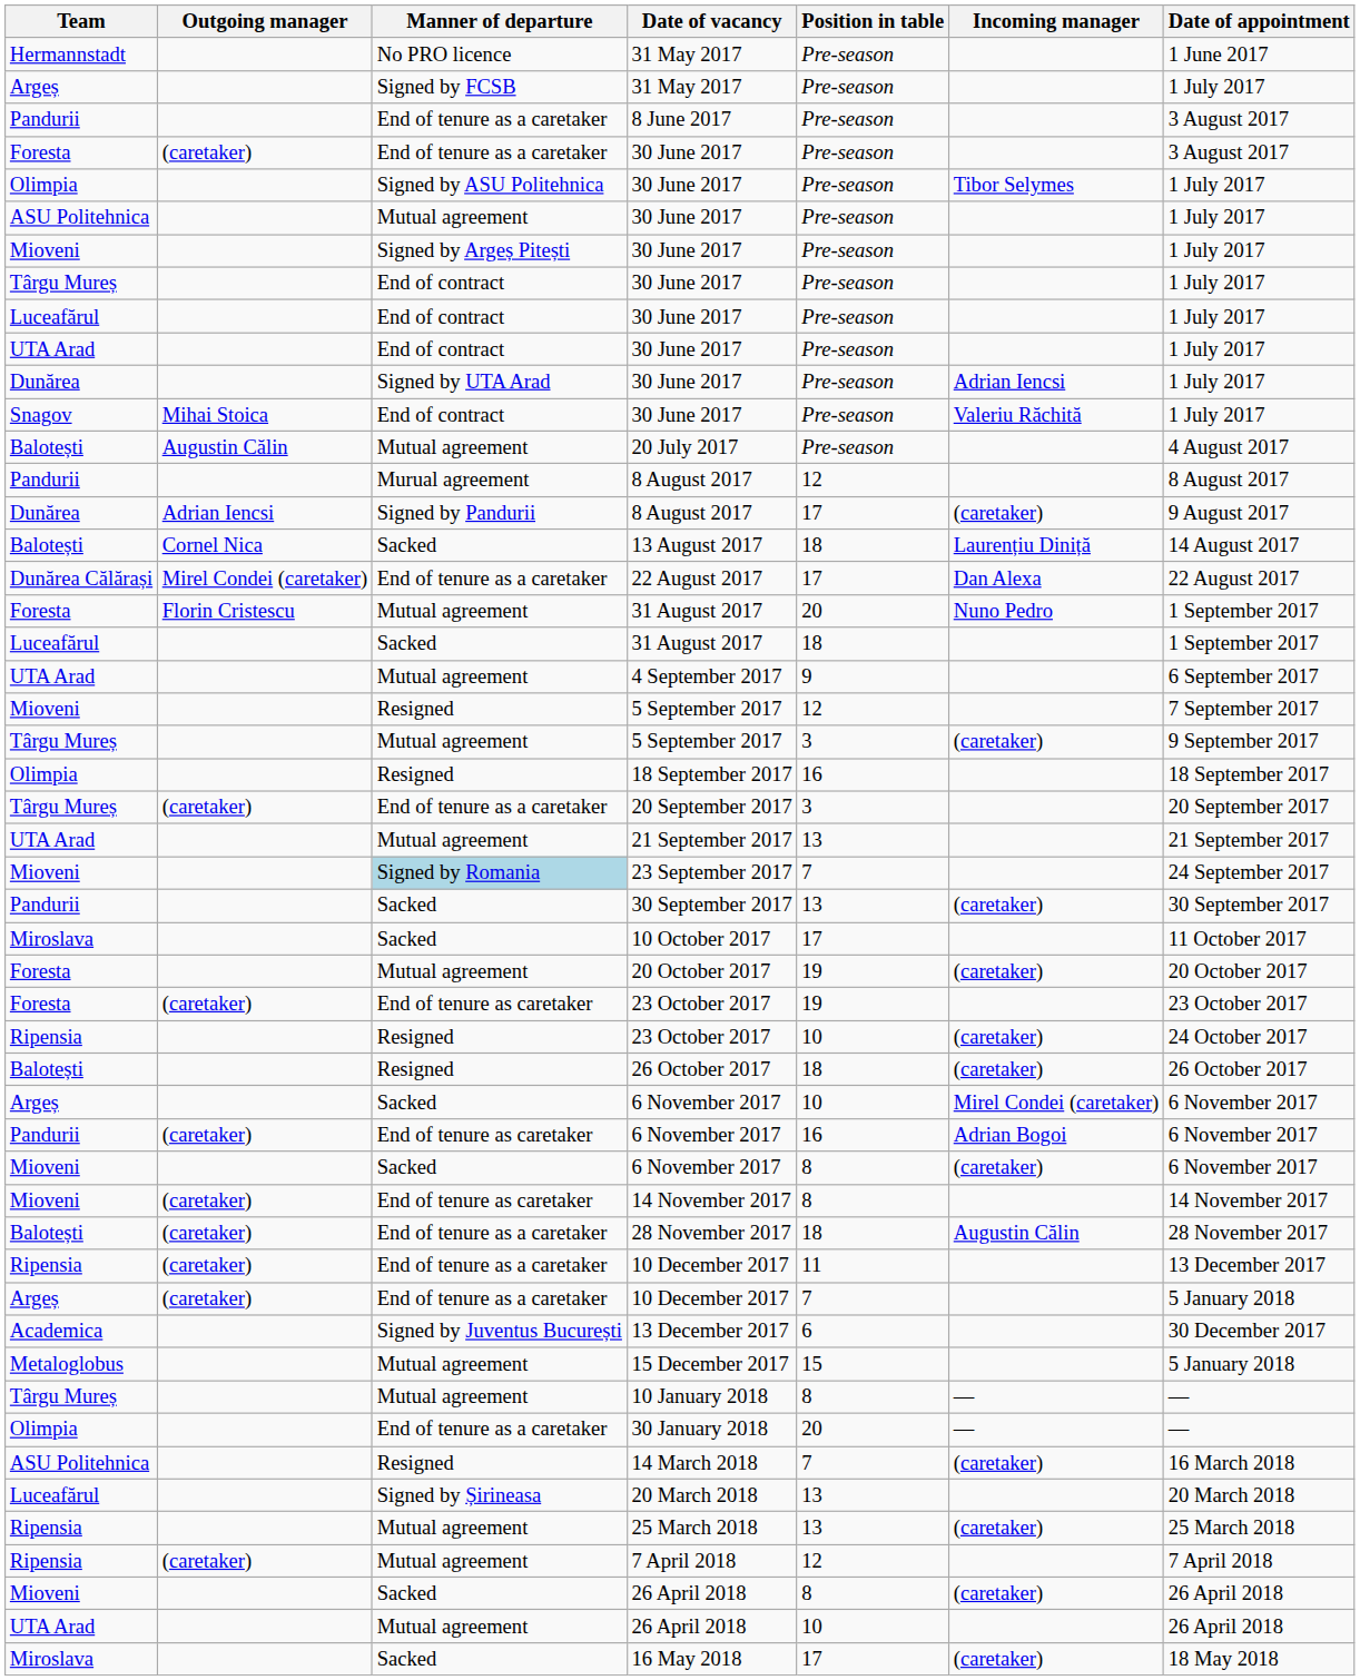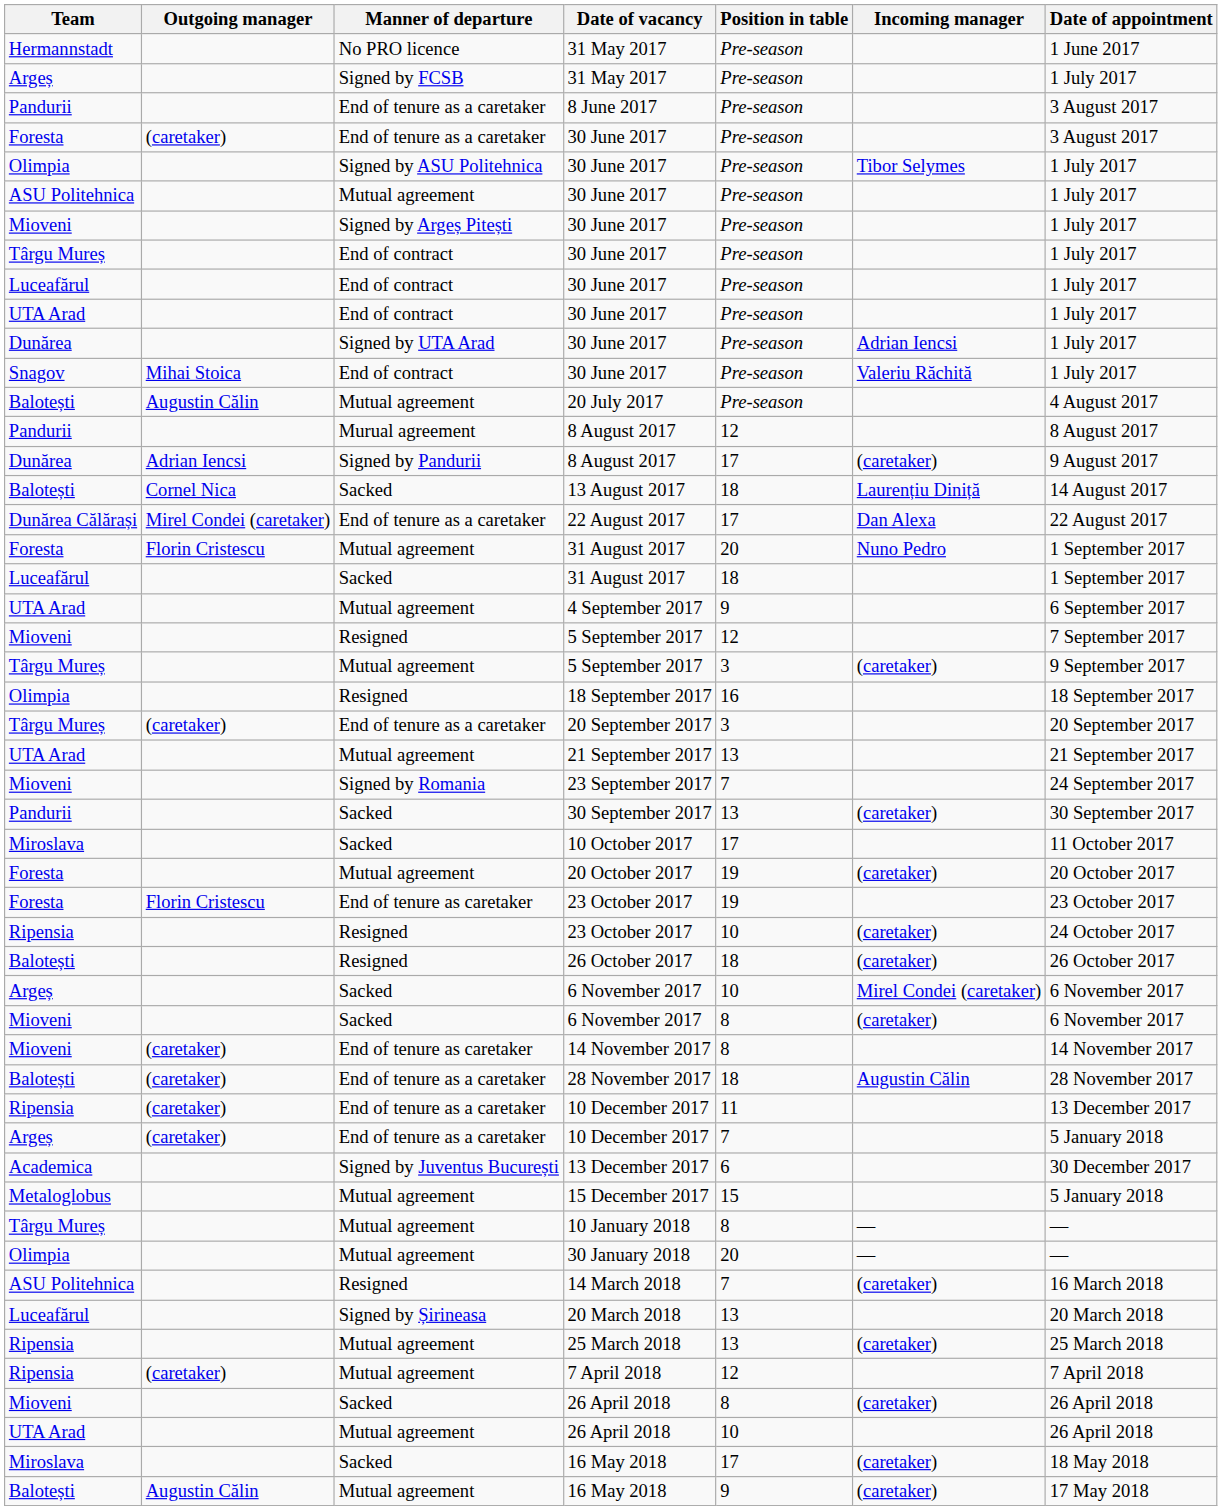 <table class="wikitable sortable">
 <tr>
 <th>Team</th>
 <th>Outgoing manager</th>
 <th>Manner of departure</th>
 <th>Date of vacancy</th>
 <th>Position in table</th>
 <th>Incoming manager</th>
 <th>Date of appointment</th>
 </tr>
 <tr>
 <td><a href='#'>Hermannstadt</a></td>
 <td> </td>
 <td>No PRO licence</td>
 <td>31 May 2017</td>
 <td rowspan=1><em>Pre-season</em></td>
 <td> </td>
 <td>1 June 2017</td>
 </tr>
 <tr>
 <td><a href='#'>Argeș</a></td>
 <td> </td>
 <td>Signed by <a href='#'>FCSB</a></td>
 <td>31 May 2017</td>
 <td><em>Pre-season</em></td>
 <td> </td>
 <td>1 July 2017</td>
 </tr>
 <tr>
 <td><a href='#'>Pandurii</a></td>
 <td> </td>
 <td>End of tenure as a caretaker</td>
 <td>8 June 2017</td>
 <td><em>Pre-season</em></td>
 <td> </td>
 <td>3 August 2017</td>
 </tr>
 <tr>
 <td><a href='#'>Foresta</a></td>
 <td>  (<a href='#'>caretaker</a>)</td>
 <td>End of tenure as a caretaker</td>
 <td>30 June 2017</td>
 <td><em>Pre-season</em></td>
 <td> </td>
 <td>3 August 2017</td>
 </tr>
 <tr>
 <td><a href='#'>Olimpia</a></td>
 <td> </td>
 <td>Signed by <a href='#'>ASU Politehnica</a></td>
 <td>30 June 2017</td>
 <td><em>Pre-season</em></td>
 <td> <a href='#'>Tibor Selymes</a></td>
 <td>1 July 2017</td>
 </tr>
 <tr>
 <td><a href='#'>ASU Politehnica</a></td>
 <td> </td>
 <td>Mutual agreement</td>
 <td>30 June 2017</td>
 <td><em>Pre-season</em></td>
 <td> </td>
 <td>1 July 2017</td>
 </tr>
 <tr>
 <td><a href='#'>Mioveni</a></td>
 <td> </td>
 <td>Signed by <a href='#'>Argeș Pitești</a></td>
 <td>30 June 2017</td>
 <td><em>Pre-season</em></td>
 <td> </td>
 <td>1 July 2017</td>
 </tr>
 <tr>
 <td><a href='#'>Târgu Mureș</a></td>
 <td> </td>
 <td>End of contract</td>
 <td>30 June 2017</td>
 <td><em>Pre-season</em></td>
 <td> </td>
 <td>1 July 2017</td>
 </tr>
 <tr>
 <td><a href='#'>Luceafărul</a></td>
 <td> </td>
 <td>End of contract</td>
 <td>30 June 2017</td>
 <td><em>Pre-season</em></td>
 <td> </td>
 <td>1 July 2017</td>
 </tr>
 <tr>
 <td><a href='#'>UTA Arad</a></td>
 <td> </td>
 <td>End of contract</td>
 <td>30 June 2017</td>
 <td><em>Pre-season</em></td>
 <td> </td>
 <td>1 July 2017</td>
 </tr>
 <tr>
 <td><a href='#'>Dunărea</a></td>
 <td> </td>
 <td>Signed by <a href='#'>UTA Arad</a></td>
 <td>30 June 2017</td>
 <td><em>Pre-season</em></td>
 <td> <a href='#'>Adrian Iencsi</a></td>
 <td>1 July 2017</td>
 </tr>
 <tr>
 <td><a href='#'>Snagov</a></td>
 <td> <a href='#'>Mihai Stoica</a></td>
 <td>End of contract</td>
 <td>30 June 2017</td>
 <td><em>Pre-season</em></td>
 <td> <a href='#'>Valeriu Răchită</a></td>
 <td>1 July 2017</td>
 </tr>
 <tr>
 <td><a href='#'>Balotești</a></td>
 <td> <a href='#'>Augustin Călin</a></td>
 <td>Mutual agreement</td>
 <td>20 July 2017</td>
 <td><em>Pre-season</em></td>
 <td> </td>
 <td>4 August 2017</td>
 </tr>
 <tr>
 <td><a href='#'>Pandurii</a></td>
 <td> </td>
 <td>Murual agreement</td>
 <td>8 August 2017</td>
 <td>12</td>
 <td> </td>
 <td>8 August 2017</td>
 </tr>
 <tr>
 <td><a href='#'>Dunărea</a></td>
 <td> <a href='#'>Adrian Iencsi</a></td>
 <td>Signed by <a href='#'>Pandurii</a></td>
 <td>8 August 2017</td>
 <td>17</td>
 <td>  (<a href='#'>caretaker</a>)</td>
 <td>9 August 2017</td>
 </tr>
 <tr>
 <td><a href='#'>Balotești</a></td>
 <td> <a href='#'>Cornel Nica</a></td>
 <td>Sacked</td>
 <td>13 August 2017</td>
 <td>18</td>
 <td> <a href='#'>Laurențiu Diniță</a></td>
 <td>14 August 2017</td>
 </tr>
 <tr>
 <td><a href='#'>Dunărea Călărași</a></td>
 <td> <a href='#'>Mirel Condei</a> (<a href='#'>caretaker</a>)</td>
 <td>End of tenure as a caretaker</td>
 <td>22 August 2017</td>
 <td>17</td>
 <td> <a href='#'>Dan Alexa</a></td>
 <td>22 August 2017</td>
 </tr>
 <tr>
 <td><a href='#'>Foresta</a></td>
 <td> <a href='#'>Florin Cristescu</a></td>
 <td>Mutual agreement</td>
 <td>31 August 2017</td>
 <td>20</td>
 <td> <a href='#'>Nuno Pedro</a></td>
 <td>1 September 2017</td>
 </tr>
 <tr>
 <td><a href='#'>Luceafărul</a></td>
 <td> </td>
 <td>Sacked</td>
 <td>31 August 2017</td>
 <td>18</td>
 <td> </td>
 <td>1 September 2017</td>
 </tr>
 <tr>
 <td><a href='#'>UTA Arad</a></td>
 <td> </td>
 <td>Mutual agreement</td>
 <td>4 September 2017</td>
 <td>9</td>
 <td> </td>
 <td>6 September 2017</td>
 </tr>
 <tr>
 <td><a href='#'>Mioveni</a></td>
 <td> </td>
 <td>Resigned</td>
 <td>5 September 2017</td>
 <td>12</td>
 <td> </td>
 <td>7 September 2017</td>
 </tr>
 <tr>
 <td><a href='#'>Târgu Mureș</a></td>
 <td> </td>
 <td>Mutual agreement</td>
 <td>5 September 2017</td>
 <td>3</td>
 <td>  (<a href='#'>caretaker</a>)</td>
 <td>9 September 2017</td>
 </tr>
 <tr>
 <td><a href='#'>Olimpia</a></td>
 <td> </td>
 <td>Resigned</td>
 <td>18 September 2017</td>
 <td>16</td>
 <td> </td>
 <td>18 September 2017</td>
 </tr>
 <tr>
 <td><a href='#'>Târgu Mureș</a></td>
 <td>  (<a href='#'>caretaker</a>)</td>
 <td>End of tenure as a caretaker</td>
 <td>20 September 2017</td>
 <td>3</td>
 <td> </td>
 <td>20 September 2017</td>
 </tr>
 <tr>
 <td><a href='#'>UTA Arad</a></td>
 <td> </td>
 <td>Mutual agreement</td>
 <td>21 September 2017</td>
 <td>13</td>
 <td> </td>
 <td>21 September 2017</td>
 </tr>
 <tr>
 <td><a href='#'>Mioveni</a></td>
 <td> </td>
-<td style="background: lightblue;">Signed by <a href='#'>Romania</a></td>
+<td>Signed by <a href='#'>Romania</a></td>
 <td>23 September 2017</td>
 <td>7</td>
 <td> </td>
 <td>24 September 2017</td>
 </tr>
 <tr>
 <td><a href='#'>Pandurii</a></td>
 <td> </td>
 <td>Sacked</td>
 <td>30 September 2017</td>
 <td>13</td>
 <td>  (<a href='#'>caretaker</a>)</td>
 <td>30 September 2017</td>
 </tr>
 <tr>
 <td><a href='#'>Miroslava</a></td>
 <td> </td>
 <td>Sacked</td>
 <td>10 October 2017</td>
 <td>17</td>
 <td> </td>
 <td>11 October 2017</td>
 </tr>
 <tr>
 <td><a href='#'>Foresta</a></td>
 <td> </td>
 <td>Mutual agreement</td>
 <td>20 October 2017</td>
 <td>19</td>
 <td>  (<a href='#'>caretaker</a>)</td>
 <td>20 October 2017</td>
 </tr>
 <tr>
 <td><a href='#'>Foresta</a></td>
-<td>  (<a href='#'>caretaker</a>)</td>
+<td> <a href='#'>Florin Cristescu</a></td>
 <td>End of tenure as caretaker</td>
 <td>23 October 2017</td>
 <td>19</td>
 <td> </td>
 <td>23 October 2017</td>
 </tr>
 <tr>
 <td><a href='#'>Ripensia</a></td>
 <td> </td>
 <td>Resigned</td>
 <td>23 October 2017</td>
 <td>10</td>
 <td>  (<a href='#'>caretaker</a>)</td>
 <td>24 October 2017</td>
 </tr>
 <tr>
 <td><a href='#'>Balotești</a></td>
 <td> </td>
 <td>Resigned</td>
 <td>26 October 2017</td>
 <td>18</td>
 <td>  (<a href='#'>caretaker</a>)</td>
 <td>26 October 2017</td>
 </tr>
 <tr>
 <td><a href='#'>Argeș</a></td>
 <td> </td>
 <td>Sacked</td>
 <td>6 November 2017</td>
 <td>10</td>
 <td> <a href='#'>Mirel Condei</a> (<a href='#'>caretaker</a>)</td>
-<td>6 November 2017</td>
-</tr>
-<tr>
-<td><a href='#'>Pandurii</a></td>
-<td>  (<a href='#'>caretaker</a>)</td>
-<td>End of tenure as caretaker</td>
-<td>6 November 2017</td>
-<td>16</td>
-<td> <a href='#'>Adrian Bogoi</a></td>
 <td>6 November 2017</td>
 </tr>
 <tr>
 <td><a href='#'>Mioveni</a></td>
 <td> </td>
 <td>Sacked</td>
 <td>6 November 2017</td>
 <td>8</td>
 <td>  (<a href='#'>caretaker</a>)</td>
 <td>6 November 2017</td>
 </tr>
 <tr>
 <td><a href='#'>Mioveni</a></td>
 <td>  (<a href='#'>caretaker</a>)</td>
 <td>End of tenure as caretaker</td>
 <td>14 November 2017</td>
 <td>8</td>
 <td> </td>
 <td>14 November 2017</td>
 </tr>
 <tr>
 <td><a href='#'>Balotești</a></td>
 <td>  (<a href='#'>caretaker</a>)</td>
 <td>End of tenure as a caretaker</td>
 <td>28 November 2017</td>
 <td>18</td>
 <td> <a href='#'>Augustin Călin</a></td>
 <td>28 November 2017</td>
 </tr>
 <tr>
 <td><a href='#'>Ripensia</a></td>
 <td>  (<a href='#'>caretaker</a>)</td>
 <td>End of tenure as a caretaker</td>
 <td>10 December 2017</td>
 <td>11</td>
 <td> </td>
 <td>13 December 2017</td>
 </tr>
 <tr>
 <td><a href='#'>Argeș</a></td>
 <td>  (<a href='#'>caretaker</a>)</td>
 <td>End of tenure as a caretaker</td>
 <td>10 December 2017</td>
 <td>7</td>
 <td> </td>
 <td>5 January 2018</td>
 </tr>
 <tr>
 <td><a href='#'>Academica</a></td>
 <td> </td>
 <td>Signed by <a href='#'>Juventus București</a></td>
 <td>13 December 2017</td>
 <td>6</td>
 <td> </td>
 <td>30 December 2017</td>
 </tr>
 <tr>
 <td><a href='#'>Metaloglobus</a></td>
 <td> </td>
 <td>Mutual agreement</td>
 <td>15 December 2017</td>
 <td>15</td>
 <td> </td>
 <td>5 January 2018</td>
 </tr>
 <tr>
 <td><a href='#'>Târgu Mureș</a></td>
 <td> </td>
 <td>Mutual agreement</td>
 <td>10 January 2018</td>
 <td>8</td>
 <td>—</td>
 <td>—</td>
 </tr>
 <tr>
 <td><a href='#'>Olimpia</a></td>
 <td> </td>
-<td>End of tenure as a caretaker</td>
+<td>Mutual agreement</td>
 <td>30 January 2018</td>
 <td>20</td>
 <td>—</td>
 <td>—</td>
 </tr>
 <tr>
 <td><a href='#'>ASU Politehnica</a></td>
 <td> </td>
 <td>Resigned</td>
 <td>14 March 2018</td>
 <td>7</td>
 <td>  (<a href='#'>caretaker</a>)</td>
 <td>16 March 2018</td>
 </tr>
 <tr>
 <td><a href='#'>Luceafărul</a></td>
 <td> </td>
 <td>Signed by <a href='#'>Șirineasa</a></td>
 <td>20 March 2018</td>
 <td>13</td>
 <td> </td>
 <td>20 March 2018</td>
 </tr>
 <tr>
 <td><a href='#'>Ripensia</a></td>
 <td> </td>
 <td>Mutual agreement</td>
 <td>25 March 2018</td>
 <td>13</td>
 <td>  (<a href='#'>caretaker</a>)</td>
 <td>25 March 2018</td>
 </tr>
 <tr>
 <td><a href='#'>Ripensia</a></td>
 <td>  (<a href='#'>caretaker</a>)</td>
 <td>Mutual agreement</td>
 <td>7 April 2018</td>
 <td>12</td>
 <td> </td>
 <td>7 April 2018</td>
 </tr>
 <tr>
 <td><a href='#'>Mioveni</a></td>
 <td> </td>
 <td>Sacked</td>
 <td>26 April 2018</td>
 <td>8</td>
 <td>  (<a href='#'>caretaker</a>)</td>
 <td>26 April 2018</td>
 </tr>
 <tr>
 <td><a href='#'>UTA Arad</a></td>
 <td> </td>
 <td>Mutual agreement</td>
 <td>26 April 2018</td>
 <td>10</td>
 <td> </td>
 <td>26 April 2018</td>
 </tr>
 <tr>
 <td><a href='#'>Miroslava</a></td>
 <td> </td>
 <td>Sacked</td>
 <td>16 May 2018</td>
 <td>17</td>
 <td>  (<a href='#'>caretaker</a>)</td>
 <td>18 May 2018</td>
 </tr>
+<tr>
+<td><a href='#'>Balotești</a></td>
+<td> <a href='#'>Augustin Călin</a></td>
+<td>Mutual agreement</td>
+<td>16 May 2018</td>
+<td>9</td>
+<td>  (<a href='#'>caretaker</a>)</td>
+<td>17 May 2018</td>
+</tr>
 </table>
